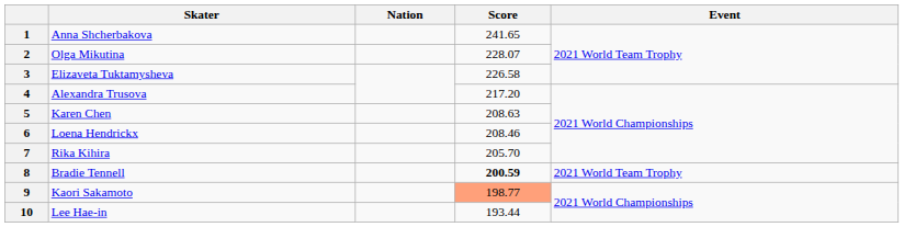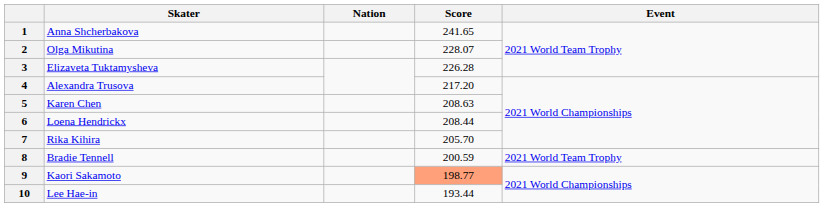 <table class="wikitable sortable" style="text-align:left; width:72.5%">
 <tr>
 <th scope="col"></th>
 <th scope="col">Skater</th>
 <th scope="col">Nation</th>
 <th scope="col">Score</th>
 <th scope="col">Event</th>
 </tr>
 <tr>
 <th scope="row">1</th>
 <td><a href='#'>Anna Shcherbakova</a></td>
 <td></td>
 <td style="text-align:center;">241.65</td>
 <td rowspan="3"><a href='#'>2021 World Team Trophy</a></td>
 </tr>
 <tr>
 <th scope="row">2</th>
 <td><a href='#'>Olga Mikutina</a></td>
 <td></td>
 <td style="text-align:center;">228.07</td>
 </tr>
 <tr>
 <th scope="row">3</th>
 <td><a href='#'>Elizaveta Tuktamysheva</a></td>
 <td rowspan="2"></td>
-<td style="text-align:center;">226.58</td>
+<td style="text-align:center;">226.28</td>
 </tr>
 <tr>
 <th scope="row">4</th>
 <td><a href='#'>Alexandra Trusova</a></td>
 <td style="text-align:center;">217.20</td>
 <td rowspan="4"><a href='#'>2021 World Championships</a></td>
 </tr>
 <tr>
 <th scope="row">5</th>
 <td><a href='#'>Karen Chen</a></td>
 <td></td>
 <td style="text-align:center;">208.63</td>
 </tr>
 <tr>
 <th scope="row">6</th>
 <td><a href='#'>Loena Hendrickx</a></td>
 <td></td>
-<td style="text-align:center;">208.46</td>
+<td style="text-align:center;">208.44</td>
 </tr>
 <tr>
 <th scope="row">7</th>
 <td><a href='#'>Rika Kihira</a></td>
 <td></td>
 <td style="text-align:center;">205.70</td>
 </tr>
 <tr>
 <th scope="row">8</th>
 <td><a href='#'>Bradie Tennell</a></td>
 <td></td>
-<td style="text-align:center;"><strong>200.59</strong></td>
+<td style="text-align:center;">200.59</td>
 <td><a href='#'>2021 World Team Trophy</a></td>
 </tr>
 <tr>
 <th scope="row">9</th>
 <td><a href='#'>Kaori Sakamoto</a></td>
 <td></td>
 <td style="background: lightsalmon; text-align:center;">198.77</td>
 <td rowspan="2"><a href='#'>2021 World Championships</a></td>
 </tr>
 <tr>
 <th scope="row">10</th>
 <td><a href='#'>Lee Hae-in</a></td>
 <td></td>
 <td style="text-align:center;">193.44</td>
 </tr>
 </table>
